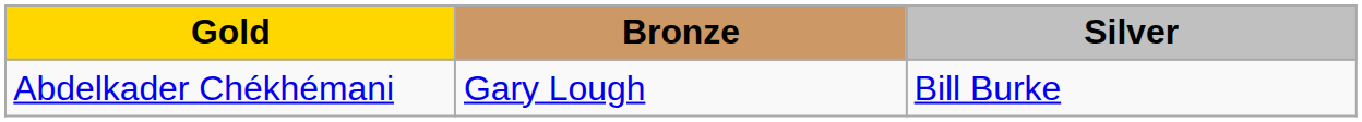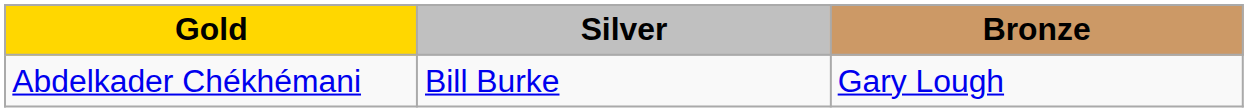 <table class="wikitable" style="text-align:left">
 <tr align="center">
 <td width=200 bgcolor=gold><strong>Gold</strong></td>
+<td width=200 bgcolor=silver><strong>Silver</strong></td>
 <td width=200 bgcolor=CC9966><strong>Bronze</strong></td>
-<td width=200 bgcolor=silver><strong>Silver</strong></td>
 </tr>
 <tr>
 <td><a href='#'>Abdelkader Chékhémani</a><br><em></em></td>
+<td><a href='#'>Bill Burke</a><br><em></em></td>
 <td><a href='#'>Gary Lough</a><br><em></em></td>
-<td><a href='#'>Bill Burke</a><br><em></em></td>
 </tr>
 </table>
